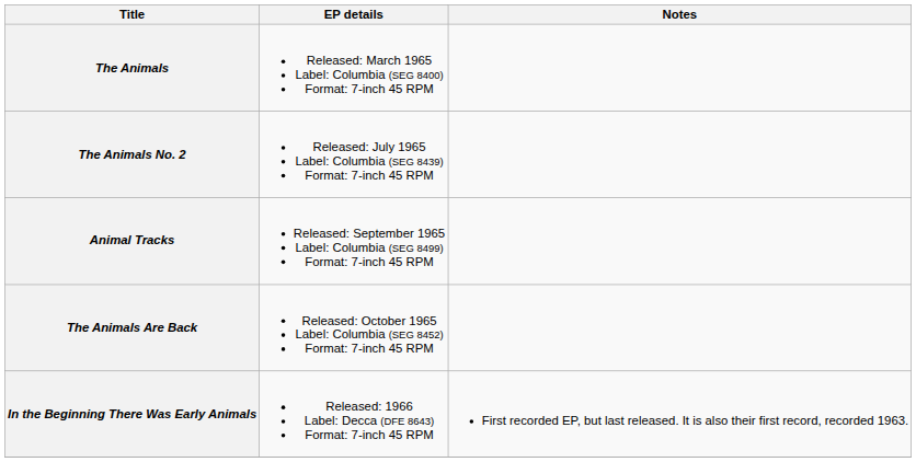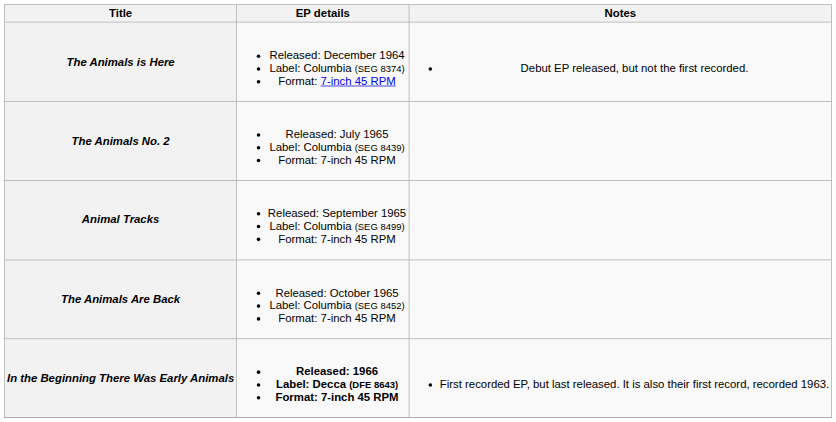 <table class="wikitable plainrowheaders" style="text-align:center;">
 <tr>
 <th>Title</th>
 <th>EP details</th>
 <th>Notes</th>
 </tr>
 <tr>
-<th scope="row"><em>The Animals</em></th>
-<td><br><ul><li>Released: March 1965</li><li>Label: Columbia <small>(SEG 8400)</small></li><li>Format: 7-inch 45 RPM</li></ul></td>
-<td></td>
+<th scope="row"><em>The Animals is Here</em></th>
+<td><br><ul><li>Released: December 1964</li><li>Label: Columbia <small>(SEG 8374)</small></li><li>Format: <a href='#'>7-inch 45 RPM</a></li></ul></td>
+<td><br><ul><li>Debut EP released, but not the first recorded.</li></ul></td>
 </tr>
 <tr>
 <th scope="row"><em>The Animals No. 2</em></th>
 <td><br><ul><li>Released: July 1965</li><li>Label: Columbia <small>(SEG 8439)</small></li><li>Format: 7-inch 45 RPM</li></ul></td>
 <td></td>
 </tr>
 <tr>
 <th scope="row"><em>Animal Tracks</em></th>
 <td><br><ul><li>Released: September 1965</li><li>Label: Columbia <small>(SEG 8499)</small></li><li>Format: 7-inch 45 RPM</li></ul></td>
 <td></td>
 </tr>
 <tr>
 <th scope="row"><em>The Animals Are Back</em></th>
 <td><br><ul><li>Released: October 1965</li><li>Label: Columbia <small>(SEG 8452)</small></li><li>Format: 7-inch 45 RPM</li></ul></td>
 <td></td>
 </tr>
 <tr>
 <th scope="row"><em>In the Beginning There Was Early Animals</em></th>
-<td><br><ul><li>Released: 1966</li><li>Label: Decca <small>(DFE 8643)</small></li><li>Format: 7-inch 45 RPM</li></ul></td>
+<td><strong><br><ul><li>Released: 1966</li><li>Label: Decca <small>(DFE 8643)</small></li><li>Format: 7-inch 45 RPM</li></ul></strong></td>
 <td><br><ul><li>First recorded EP, but last released. It is also their first record, recorded 1963.</li></ul></td>
 </tr>
 <tr>
 </tr>
 </table>
